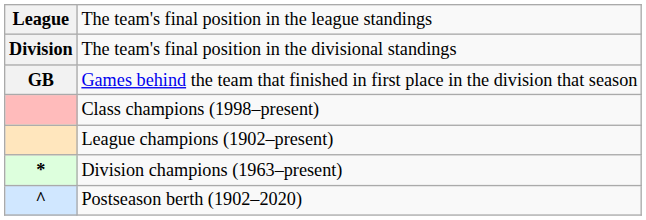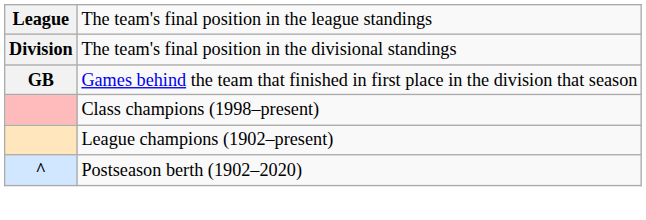 <table class="wikitable plainrowheaders" style="font-size:85%">
 <tr>
 <th scope="row" style="text-align:center"><strong>League</strong></th>
 <td>The team's final position in the league standings</td>
 </tr>
 <tr>
 <th scope="row" style="text-align:center"><strong>Division</strong></th>
 <td>The team's final position in the divisional standings</td>
 </tr>
 <tr>
 <th scope="row" style="text-align:center"><strong>GB</strong></th>
 <td><a href='#'>Games behind</a> the team that finished in first place in the division that season</td>
 </tr>
 <tr>
 <th scope="row" style="text-align:center; background-color:#FFBBBB"></th>
 <td>Class champions (1998–present)</td>
 </tr>
 <tr>
 <th scope="row" style="text-align:center; background-color:#FFE6BD"></th>
 <td>League champions (1902–present)</td>
 </tr>
 <tr>
-<th scope="row" style="text-align:center; background-color:#DDFFDD">*</th>
-<td>Division champions (1963–present)</td>
-</tr>
-<tr>
 <th scope="row" style="text-align:center; background-color:#D0E7FF">^</th>
 <td>Postseason berth (1902–2020)</td>
 </tr>
 </table>
